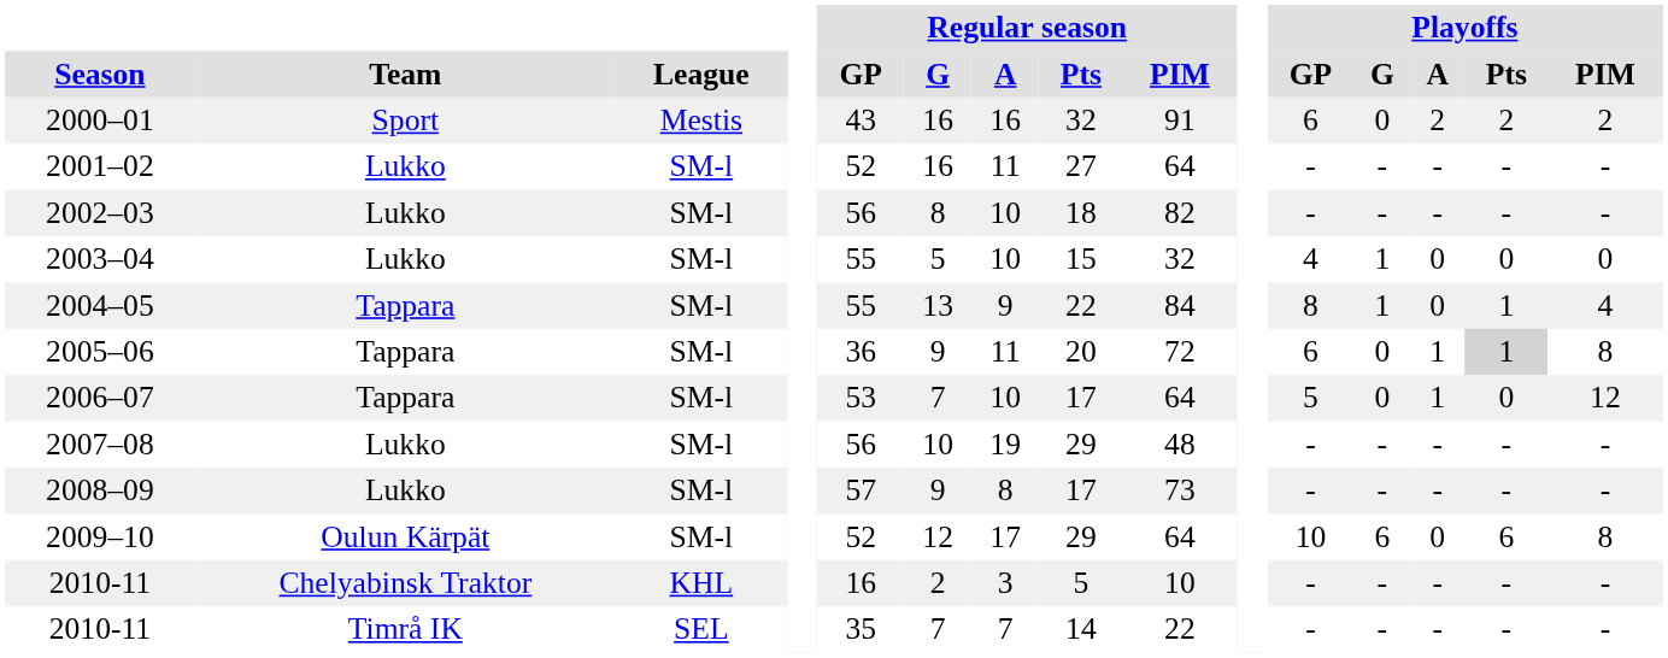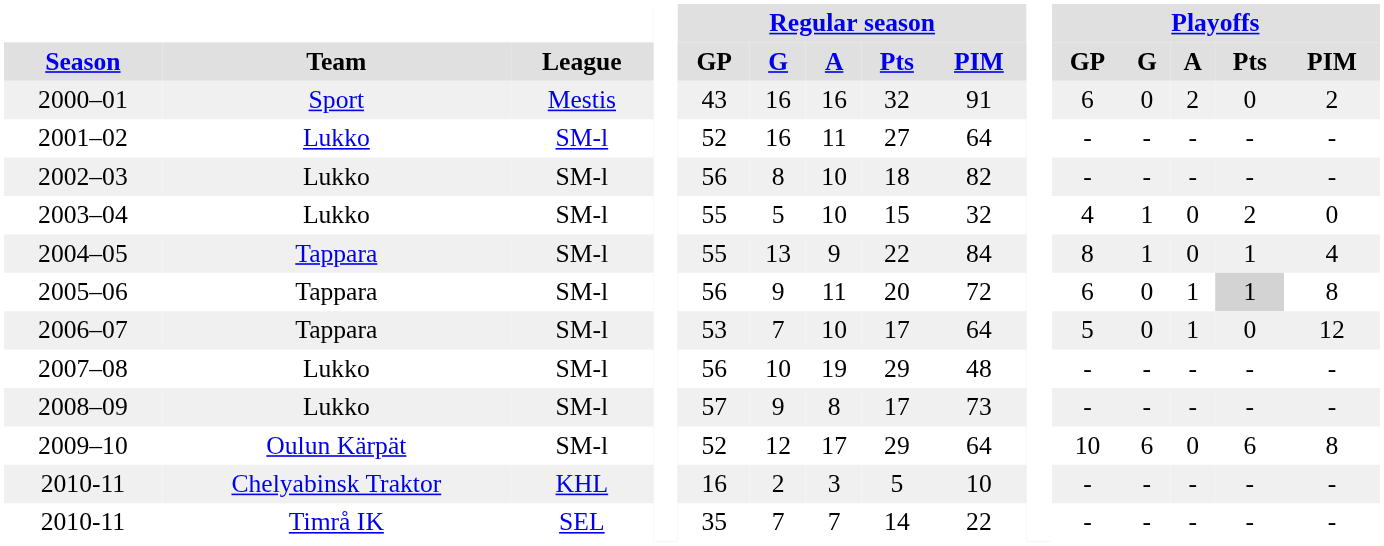 <table border="0" cellpadding="3" cellspacing="0"  style="width:68%; text-align:center;">
 <tr style="background:#e0e0e0;">
 <th colspan="3" style="background:#fff;"> </th>
 <th rowspan="99" style="background:#fff;"> </th>
 <th colspan="5"><a href='#'>Regular season</a></th>
 <th rowspan="99" style="background:#fff;"> </th>
 <th colspan="5"><a href='#'>Playoffs</a></th>
 </tr>
 <tr style="background:#e0e0e0;">
 <th><a href='#'>Season</a></th>
 <th>Team</th>
 <th>League</th>
 <th>GP</th>
 <th><a href='#'>G</a></th>
 <th><a href='#'>A</a></th>
 <th><a href='#'>Pts</a></th>
 <th><a href='#'>PIM</a></th>
 <th>GP</th>
 <th>G</th>
 <th>A</th>
 <th>Pts</th>
 <th>PIM</th>
 </tr>
 <tr ALIGN="center" bgcolor="#f0f0f0">
 <td>2000–01</td>
 <td><a href='#'>Sport</a></td>
 <td><a href='#'>Mestis</a></td>
 <td>43</td>
 <td>16</td>
 <td>16</td>
 <td>32</td>
 <td>91</td>
 <td>6</td>
 <td>0</td>
 <td>2</td>
-<td>2</td>
+<td>0</td>
 <td>2</td>
 </tr>
 <tr ALIGN="center">
 <td>2001–02</td>
 <td><a href='#'>Lukko</a></td>
 <td><a href='#'>SM-l</a></td>
 <td>52</td>
 <td>16</td>
 <td>11</td>
 <td>27</td>
 <td>64</td>
 <td>-</td>
 <td>-</td>
 <td>-</td>
 <td>-</td>
 <td>-</td>
 </tr>
 <tr ALIGN="center" bgcolor="#f0f0f0">
 <td>2002–03</td>
 <td>Lukko</td>
 <td>SM-l</td>
 <td>56</td>
 <td>8</td>
 <td>10</td>
 <td>18</td>
 <td>82</td>
 <td>-</td>
 <td>-</td>
 <td>-</td>
 <td>-</td>
 <td>-</td>
 </tr>
 <tr ALIGN="center">
 <td>2003–04</td>
 <td>Lukko</td>
 <td>SM-l</td>
 <td>55</td>
 <td>5</td>
 <td>10</td>
 <td>15</td>
 <td>32</td>
 <td>4</td>
 <td>1</td>
 <td>0</td>
-<td>0</td>
+<td>2</td>
 <td>0</td>
 </tr>
 <tr ALIGN="center" bgcolor="#f0f0f0">
 <td>2004–05</td>
 <td><a href='#'>Tappara</a></td>
 <td>SM-l</td>
 <td>55</td>
 <td>13</td>
 <td>9</td>
 <td>22</td>
 <td>84</td>
 <td>8</td>
 <td>1</td>
 <td>0</td>
 <td>1</td>
 <td>4</td>
 </tr>
 <tr ALIGN="center">
 <td>2005–06</td>
 <td>Tappara</td>
 <td>SM-l</td>
-<td>36</td>
+<td>56</td>
 <td>9</td>
 <td>11</td>
 <td>20</td>
 <td>72</td>
 <td>6</td>
 <td>0</td>
 <td>1</td>
 <td style="background: lightgrey;">1</td>
 <td>8</td>
 </tr>
 <tr ALIGN="center" bgcolor="#f0f0f0">
 <td>2006–07</td>
 <td>Tappara</td>
 <td>SM-l</td>
 <td>53</td>
 <td>7</td>
 <td>10</td>
 <td>17</td>
 <td>64</td>
 <td>5</td>
 <td>0</td>
 <td>1</td>
 <td>0</td>
 <td>12</td>
 </tr>
 <tr ALIGN="center">
 <td>2007–08</td>
 <td>Lukko</td>
 <td>SM-l</td>
 <td>56</td>
 <td>10</td>
 <td>19</td>
 <td>29</td>
 <td>48</td>
 <td>-</td>
 <td>-</td>
 <td>-</td>
 <td>-</td>
 <td>-</td>
 </tr>
 <tr ALIGN="center" bgcolor="#f0f0f0">
 <td>2008–09</td>
 <td>Lukko</td>
 <td>SM-l</td>
 <td>57</td>
 <td>9</td>
 <td>8</td>
 <td>17</td>
 <td>73</td>
 <td>-</td>
 <td>-</td>
 <td>-</td>
 <td>-</td>
 <td>-</td>
 </tr>
 <tr ALIGN="center">
 <td>2009–10</td>
 <td><a href='#'>Oulun Kärpät</a></td>
 <td>SM-l</td>
 <td>52</td>
 <td>12</td>
 <td>17</td>
 <td>29</td>
 <td>64</td>
 <td>10</td>
 <td>6</td>
 <td>0</td>
 <td>6</td>
 <td>8</td>
 </tr>
 <tr ALIGN="center" bgcolor="#f0f0f0">
 <td>2010-11</td>
 <td><a href='#'>Chelyabinsk Traktor</a></td>
 <td><a href='#'>KHL</a></td>
 <td>16</td>
 <td>2</td>
 <td>3</td>
 <td>5</td>
 <td>10</td>
 <td>-</td>
 <td>-</td>
 <td>-</td>
 <td>-</td>
 <td>-</td>
 </tr>
 <tr ALIGN="center">
 <td>2010-11</td>
 <td><a href='#'>Timrå IK</a></td>
 <td><a href='#'>SEL</a></td>
 <td>35</td>
 <td>7</td>
 <td>7</td>
 <td>14</td>
 <td>22</td>
 <td>-</td>
 <td>-</td>
 <td>-</td>
 <td>-</td>
 <td>-</td>
 </tr>
 </table>
